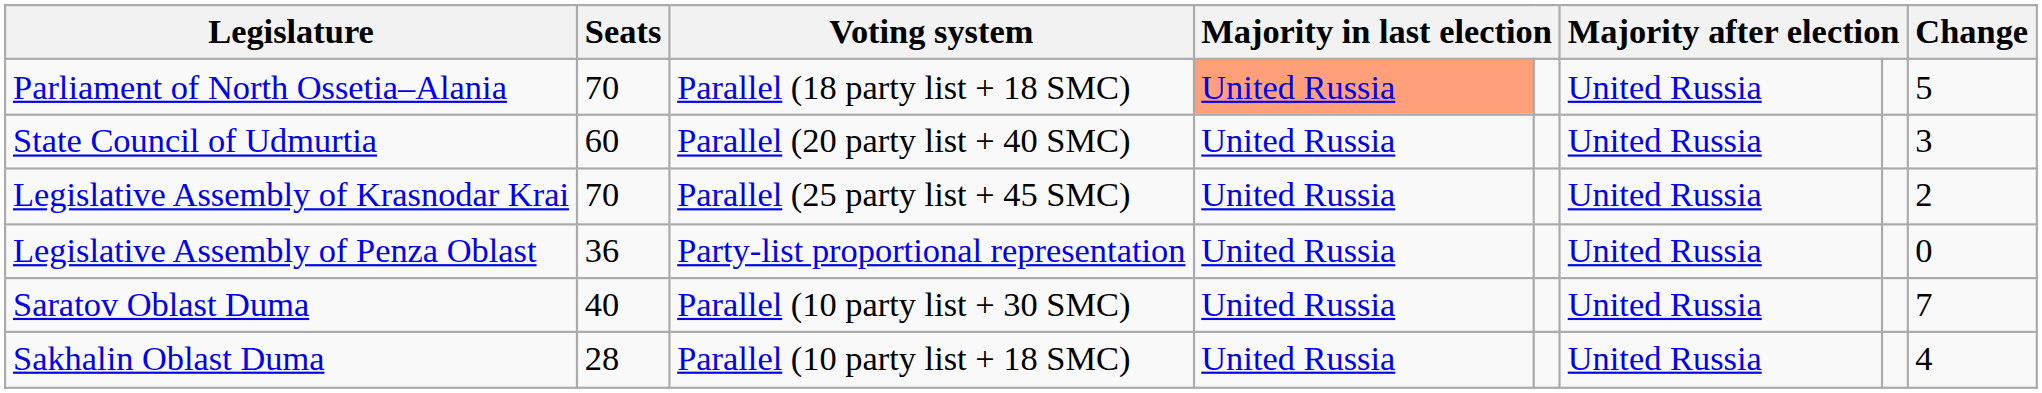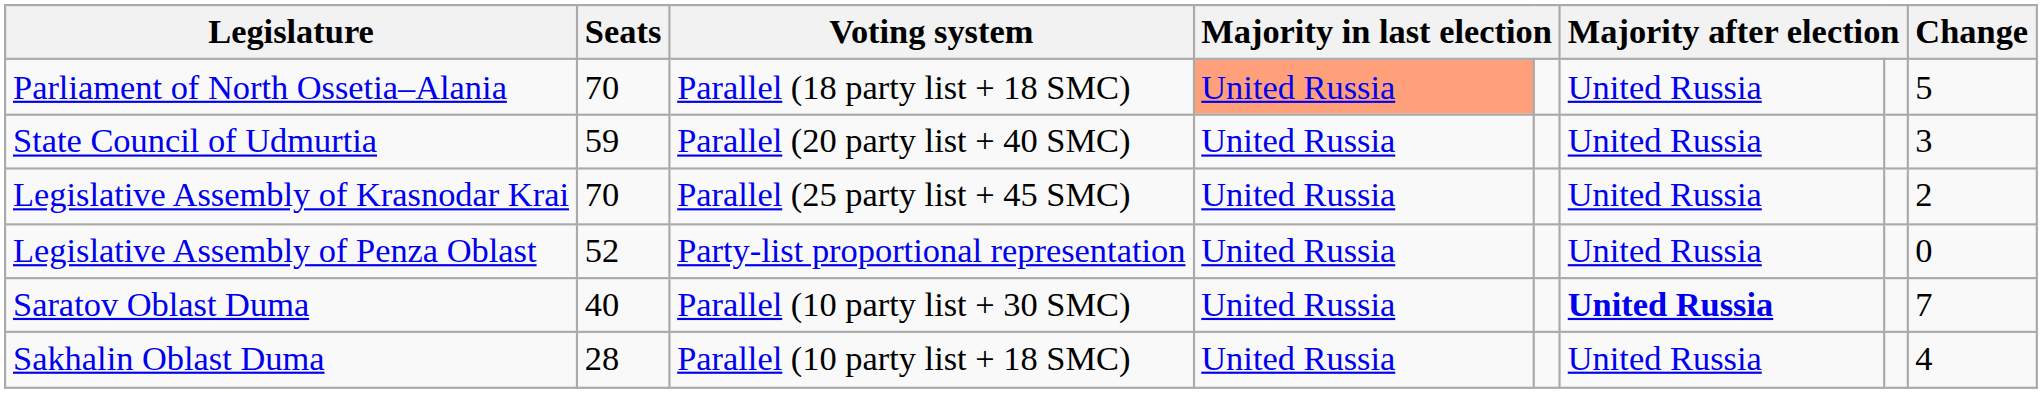 <table class="wikitable">
 <tr>
 <th>Legislature</th>
 <th>Seats</th>
 <th>Voting system</th>
 <th colspan=2>Majority in last election</th>
 <th colspan=2>Majority after election</th>
 <th>Change</th>
 </tr>
 <tr>
 <td><a href='#'>Parliament of North Ossetia–Alania</a></td>
 <td>70</td>
 <td><a href='#'>Parallel</a> (18 party list + 18 SMC)</td>
 <td style="background: lightsalmon;"><a href='#'>United Russia</a></td>
 <td></td>
 <td><a href='#'>United Russia</a></td>
 <td></td>
 <td> 5</td>
 </tr>
 <tr>
 <td><a href='#'>State Council of Udmurtia</a></td>
-<td>60</td>
+<td>59</td>
 <td><a href='#'>Parallel</a> (20 party list + 40 SMC)</td>
 <td><a href='#'>United Russia</a></td>
 <td></td>
 <td><a href='#'>United Russia</a></td>
 <td></td>
 <td> 3</td>
 </tr>
 <tr>
 <td><a href='#'>Legislative Assembly of Krasnodar Krai</a></td>
 <td>70</td>
 <td><a href='#'>Parallel</a> (25 party list + 45 SMC)</td>
 <td><a href='#'>United Russia</a></td>
 <td></td>
 <td><a href='#'>United Russia</a></td>
 <td></td>
 <td> 2</td>
 </tr>
 <tr>
 <td><a href='#'>Legislative Assembly of Penza Oblast</a></td>
-<td>36</td>
+<td>52</td>
 <td><a href='#'>Party-list proportional representation</a></td>
 <td><a href='#'>United Russia</a></td>
 <td></td>
 <td><a href='#'>United Russia</a></td>
 <td></td>
 <td> 0</td>
 </tr>
 <tr>
 <td><a href='#'>Saratov Oblast Duma</a></td>
 <td>40</td>
 <td><a href='#'>Parallel</a> (10 party list + 30 SMC)</td>
 <td><a href='#'>United Russia</a></td>
 <td></td>
-<td><a href='#'>United Russia</a></td>
+<td><strong><a href='#'>United Russia</a></strong></td>
 <td></td>
 <td> 7</td>
 </tr>
 <tr>
 <td><a href='#'>Sakhalin Oblast Duma</a></td>
 <td>28</td>
 <td><a href='#'>Parallel</a> (10 party list + 18 SMC)</td>
 <td><a href='#'>United Russia</a></td>
 <td></td>
 <td><a href='#'>United Russia</a></td>
 <td></td>
 <td> 4</td>
 </tr>
 </table>
